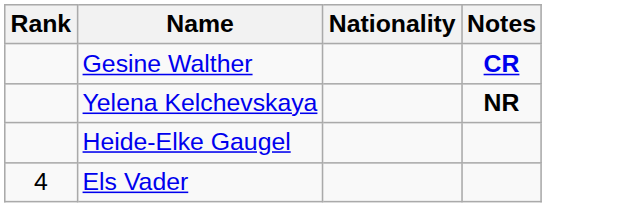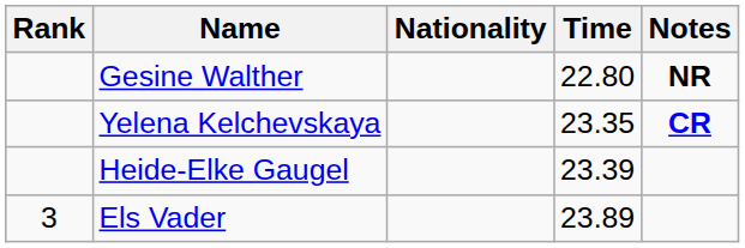 <table class="wikitable sortable" style="text-align:center">
 <tr>
 <th>Rank</th>
 <th>Name</th>
 <th>Nationality</th>
+<th>Time</th>
 <th>Notes</th>
 </tr>
 <tr>
 <td></td>
 <td align="left"><a href='#'>Gesine Walther</a></td>
 <td align=left></td>
-<td><strong><a href='#'>CR</a></strong></td>
+<td>22.80</td>
+<td><strong>NR</strong></td>
 </tr>
 <tr>
 <td></td>
 <td align="left"><a href='#'>Yelena Kelchevskaya</a></td>
 <td align=left></td>
-<td><strong>NR</strong></td>
+<td>23.35</td>
+<td><strong><a href='#'>CR</a></strong></td>
 </tr>
 <tr>
 <td></td>
 <td align="left"><a href='#'>Heide-Elke Gaugel</a></td>
 <td align=left></td>
+<td>23.39</td>
 <td></td>
 </tr>
 <tr>
-<td>4</td>
+<td>3</td>
 <td align="left"><a href='#'>Els Vader</a></td>
 <td align=left></td>
+<td>23.89</td>
 <td></td>
 </tr>
 </table>
